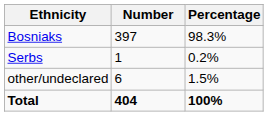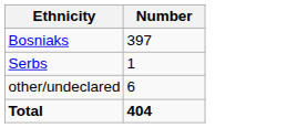 <table class="wikitable">
 <tr>
 <th width="100px">Ethnicity</th>
 <th width="80px">Number</th>
-<th width="80px">Percentage</th>
 </tr>
 <tr>
 <td><a href='#'>Bosniaks</a></td>
 <td>397</td>
-<td>98.3%</td>
 </tr>
 <tr>
 <td><a href='#'>Serbs</a></td>
 <td>1</td>
-<td>0.2%</td>
 </tr>
 <tr>
 <td>other/undeclared</td>
 <td>6</td>
-<td>1.5%</td>
 </tr>
 <tr>
 <td><strong>Total</strong></td>
 <td><strong>404</strong></td>
-<td><strong>100%</strong></td>
 </tr>
 </table>
